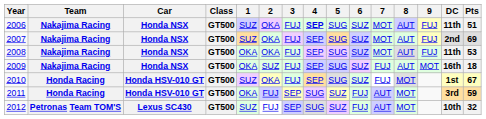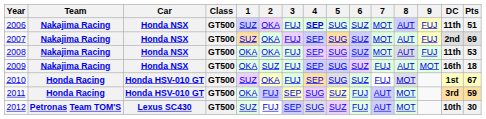 <table class="wikitable" style="text-align:center; font-size:85%">
 <tr>
 <th>Year</th>
 <th>Team</th>
 <th>Car</th>
 <th>Class</th>
 <th>1</th>
 <th>2</th>
 <th>3</th>
 <th>4</th>
 <th>5</th>
 <th>6</th>
 <th>7</th>
 <th>8</th>
 <th>9</th>
 <th>DC</th>
 <th>Pts</th>
 </tr>
 <tr>
 <td><a href='#'>2006</a></td>
 <th nowrap><a href='#'>Nakajima Racing</a></th>
 <th nowrap><a href='#'>Honda NSX</a></th>
 <th>GT500</th>
 <td style="background:#CFCFFF;"><a href='#'>SUZ</a><br></td>
 <td style="background:#EFCFFF;"><a href='#'>OKA</a><br></td>
 <td style="background:#DFFFDF;"><a href='#'>FUJ</a><br></td>
 <td style="background:#DFFFDF;"><strong><a href='#'>SEP</a><br></strong></td>
 <td style="background:#DFFFDF;"><a href='#'>SUG</a><br></td>
 <td style="background:#DFFFDF;"><a href='#'>SUZ</a><br></td>
 <td style="background:#DFFFDF;"><a href='#'>MOT</a><br></td>
 <td style="background:#CFCFFF;"><a href='#'>AUT</a><br></td>
 <td style="background:#FFFFBF;"><a href='#'>FUJ</a><br></td>
 <th>11th</th>
 <th>51</th>
 </tr>
 <tr>
 <td><a href='#'>2007</a></td>
 <th nowrap><a href='#'>Nakajima Racing</a></th>
 <th nowrap><a href='#'>Honda NSX</a></th>
 <th>GT500</th>
 <td style="background:#FFDF9F;"><a href='#'>SUZ</a><br></td>
 <td style="background:#DFFFDF;"><a href='#'>OKA</a><br></td>
 <td style="background:#EFCFFF;"><a href='#'>FUJ</a><br></td>
 <td style="background:#CFCFFF;"><a href='#'>SEP</a><br></td>
 <td style="background:#FFDF9F;"><a href='#'>SUG</a><br></td>
 <td style="background:#CFCFFF;"><a href='#'>SUZ</a><br></td>
 <td style="background:#DFFFDF;"><a href='#'>MOT</a><br></td>
 <td style="background:#DFFFDF;"><a href='#'>AUT</a><br></td>
 <td style="background:#FFFFBF;"><a href='#'>FUJ</a><br></td>
 <th style="background:#DFDFDF;">2nd</th>
 <th style="background:#DFDFDF;">69</th>
 </tr>
 <tr>
 <td><a href='#'>2008</a></td>
 <th nowrap><a href='#'>Nakajima Racing</a></th>
 <th nowrap><a href='#'>Honda NSX</a></th>
 <th>GT500</th>
 <td style="background:#DFFFDF;"><a href='#'>OKA</a><br></td>
 <td style="background:#DFFFDF;"><a href='#'>OKA</a><br></td>
 <td style="background:#DFFFDF;"><a href='#'>FUJ</a><br></td>
 <td style="background:#EFCFFF;"><a href='#'>SEP</a><br></td>
 <td style="background:#EFCFFF;"><a href='#'>SUG</a><br></td>
 <td style="background:#CFCFFF;"><a href='#'>SUZ</a><br></td>
 <td style="background:#DFFFDF;"><a href='#'>MOT</a><br></td>
 <td style="background:#DFDFDF;"><a href='#'>AUT</a><br></td>
 <td style="background:#DFFFDF;"><a href='#'>FUJ</a><br></td>
 <th>11th</th>
 <th>53</th>
 </tr>
 <tr>
 <td><a href='#'>2009</a></td>
 <th nowrap><a href='#'>Nakajima Racing</a></th>
 <th nowrap><a href='#'>Honda NSX</a></th>
 <th>GT500</th>
 <td style="background:#DFFFDF;"><a href='#'>OKA</a><br></td>
 <td style="background:#DFFFDF;"><a href='#'>SUZ</a><br></td>
 <td style="background:#DFFFDF;"><a href='#'>FUJ</a><br></td>
 <td style="background:#CFCFFF;"><a href='#'>SEP</a><br></td>
 <td style="background:#CFCFFF;"><a href='#'>SUG</a><br></td>
 <td style="background:#EFCFFF;"><a href='#'>SUZ</a><br></td>
 <td style="background:#DFFFDF;"><a href='#'>FUJ</a><br></td>
 <td style="background:#DFFFDF;"><a href='#'>AUT</a><br></td>
 <td style="background:#DFFFDF;"><a href='#'>MOT</a><br></td>
 <th>16th</th>
 <th>18</th>
 </tr>
 <tr>
 <td><a href='#'>2010</a></td>
 <th nowrap><a href='#'>Honda Racing</a></th>
 <th nowrap><a href='#'>Honda HSV-010 GT</a></th>
 <th>GT500</th>
 <td style="background:#EFCFFF;"><a href='#'>SUZ</a><br></td>
 <td style="background:#FFFFBF;"><a href='#'>OKA</a><br></td>
 <td style="background:#DFFFDF;"><a href='#'>FUJ</a><br></td>
 <td style="background:#FFDF9F;"><a href='#'>SEP</a><br></td>
 <td style="background:#DFDFDF;"><a href='#'>SUG</a><br></td>
 <td style="background:#DFFFDF;"><a href='#'>SUZ</a><br></td>
 <td style="background:#FFFFFF;"><a href='#'>FUJ</a><br></td>
 <td style="background:#DFDFDF;"><a href='#'>MOT</a><br></td>
 <td></td>
 <th style="background:#FFFFBF;">1st</th>
 <th style="background:#FFFFBF;">67</th>
 </tr>
 <tr>
 <td><a href='#'>2011</a></td>
 <th nowrap><a href='#'>Honda Racing</a></th>
 <th nowrap><a href='#'>Honda HSV-010 GT</a></th>
 <th>GT500</th>
 <td style="background:#DFFFDF;"><a href='#'>OKA</a><br></td>
 <td style="background:#CFCFFF;"><a href='#'>FUJ</a><br></td>
 <td style="background:#FFFFBF;"><a href='#'>SEP</a><br></td>
 <td style="background:#EFCFFF;"><a href='#'>SUG</a><br></td>
 <td style="background:#FFFFBF;"><a href='#'>SUZ</a><br></td>
 <td style="background:#DFFFDF;"><a href='#'>FUJ</a><br></td>
 <td style="background:#CFCFFF;"><a href='#'>AUT</a><br></td>
 <td style="background:#DFFFDF;"><a href='#'>MOT</a><br></td>
 <td></td>
 <th style="background:#FFDF9F;">3rd</th>
 <th style="background:#FFDF9F;">59</th>
 </tr>
 <tr>
 <td><a href='#'>2012</a></td>
 <th nowrap><a href='#'>Petronas</a> <a href='#'>Team TOM'S</a></th>
 <th nowrap><a href='#'>Lexus SC430</a></th>
 <th>GT500</th>
 <td style="background:#DFFFDF;"><a href='#'>SUZ</a><br></td>
 <td style="background:#FFFFFF;"><a href='#'>FUJ</a></td>
 <td style="background:#CFCFFF;"><a href='#'>SEP</a><br></td>
 <td style="background:#DFDFDF;"><a href='#'>SUG</a><br></td>
 <td style="background:#EFCFFF;"><a href='#'>SUZ</a><br></td>
 <td style="background:#DFFFDF;"><a href='#'>FUJ</a><br></td>
 <td style="background:#CFCFFF;"><a href='#'>AUT</a><br></td>
 <td style="background:#DFFFDF;"><a href='#'>MOT</a><br></td>
 <td></td>
 <th>10th</th>
-<th>32</th>
+<th>30</th>
 </tr>
 </table>
